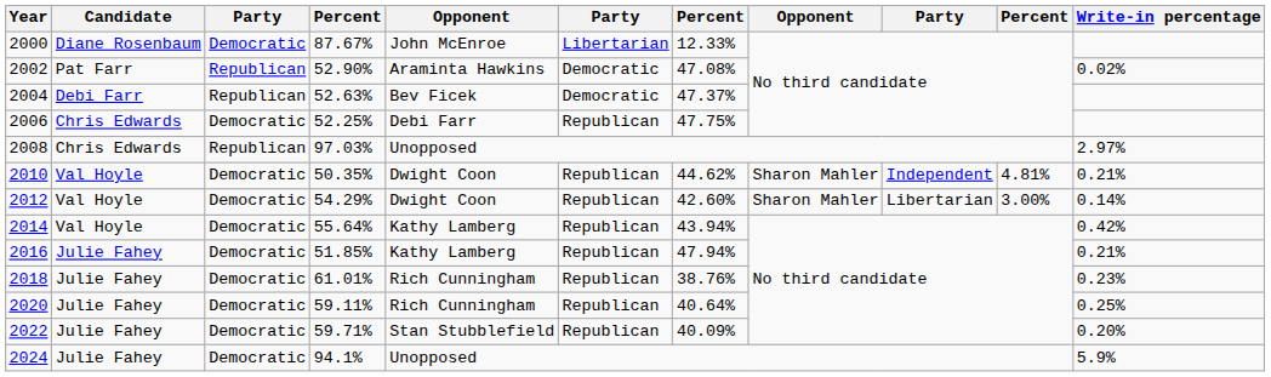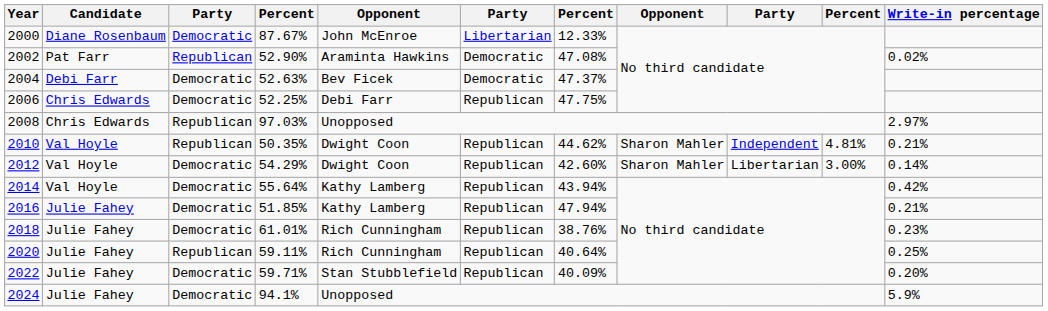 <table class="wikitable sortable" style="margin:0.5em auto; font-size:95%;">
 <tr>
 <th>Year</th>
 <th>Candidate</th>
 <th>Party</th>
 <th>Percent</th>
 <th>Opponent</th>
 <th>Party</th>
 <th>Percent</th>
 <th>Opponent</th>
 <th>Party</th>
 <th>Percent</th>
 <th><a href='#'>Write-in</a> percentage</th>
 </tr>
 <tr>
 <td>2000</td>
 <td><a href='#'>Diane Rosenbaum</a></td>
 <td><a href='#'>Democratic</a></td>
 <td>87.67%</td>
 <td>John McEnroe</td>
 <td><a href='#'>Libertarian</a></td>
 <td>12.33%</td>
 <td colspan="3" rowspan="4">No third candidate</td>
 <td></td>
 </tr>
 <tr>
 <td>2002</td>
 <td>Pat Farr</td>
 <td><a href='#'>Republican</a></td>
 <td>52.90%</td>
 <td>Araminta Hawkins</td>
 <td>Democratic</td>
 <td>47.08%</td>
 <td>0.02%</td>
 </tr>
 <tr>
 <td>2004</td>
 <td><a href='#'>Debi Farr</a></td>
-<td>Republican</td>
+<td>Democratic</td>
 <td>52.63%</td>
 <td>Bev Ficek</td>
 <td>Democratic</td>
 <td>47.37%</td>
 <td></td>
 </tr>
 <tr>
 <td>2006</td>
 <td><a href='#'>Chris Edwards</a></td>
 <td>Democratic</td>
 <td>52.25%</td>
 <td>Debi Farr</td>
 <td>Republican</td>
 <td>47.75%</td>
 <td></td>
 </tr>
 <tr>
 <td>2008</td>
 <td>Chris Edwards</td>
 <td>Republican</td>
 <td>97.03%</td>
 <td colspan="6">Unopposed</td>
 <td>2.97%</td>
 </tr>
 <tr>
 <td><a href='#'>2010</a></td>
 <td><a href='#'>Val Hoyle</a></td>
-<td>Democratic</td>
+<td>Republican</td>
 <td>50.35%</td>
 <td>Dwight Coon</td>
 <td>Republican</td>
 <td>44.62%</td>
 <td>Sharon Mahler</td>
 <td><a href='#'>Independent</a></td>
 <td>4.81%</td>
 <td>0.21%</td>
 </tr>
 <tr>
 <td><a href='#'>2012</a></td>
 <td>Val Hoyle</td>
 <td>Democratic</td>
 <td>54.29%</td>
 <td>Dwight Coon</td>
 <td>Republican</td>
 <td>42.60%</td>
 <td>Sharon Mahler</td>
 <td>Libertarian</td>
 <td>3.00%</td>
 <td>0.14%</td>
 </tr>
 <tr>
 <td><a href='#'>2014</a></td>
 <td>Val Hoyle</td>
 <td>Democratic</td>
 <td>55.64%</td>
 <td>Kathy Lamberg</td>
 <td>Republican</td>
 <td>43.94%</td>
 <td colspan="3" rowspan="5">No third candidate</td>
 <td>0.42%</td>
 </tr>
 <tr>
 <td><a href='#'>2016</a></td>
 <td><a href='#'>Julie Fahey</a></td>
 <td>Democratic</td>
 <td>51.85%</td>
 <td>Kathy Lamberg</td>
 <td>Republican</td>
 <td>47.94%</td>
 <td>0.21%</td>
 </tr>
 <tr>
 <td><a href='#'>2018</a></td>
 <td>Julie Fahey</td>
 <td>Democratic</td>
 <td>61.01%</td>
 <td>Rich Cunningham</td>
 <td>Republican</td>
 <td>38.76%</td>
 <td>0.23%</td>
 </tr>
 <tr>
 <td><a href='#'>2020</a></td>
 <td>Julie Fahey</td>
-<td>Democratic</td>
+<td>Republican</td>
 <td>59.11%</td>
 <td>Rich Cunningham</td>
 <td>Republican</td>
 <td>40.64%</td>
 <td>0.25%</td>
 </tr>
 <tr>
 <td><a href='#'>2022</a></td>
 <td>Julie Fahey</td>
 <td>Democratic</td>
 <td>59.71%</td>
 <td>Stan Stubblefield</td>
 <td>Republican</td>
 <td>40.09%</td>
 <td>0.20%</td>
 </tr>
 <tr>
 <td><a href='#'>2024</a></td>
 <td>Julie Fahey</td>
 <td>Democratic</td>
 <td>94.1%</td>
 <td colspan="6">Unopposed</td>
 <td>5.9%</td>
 </tr>
 </table>
